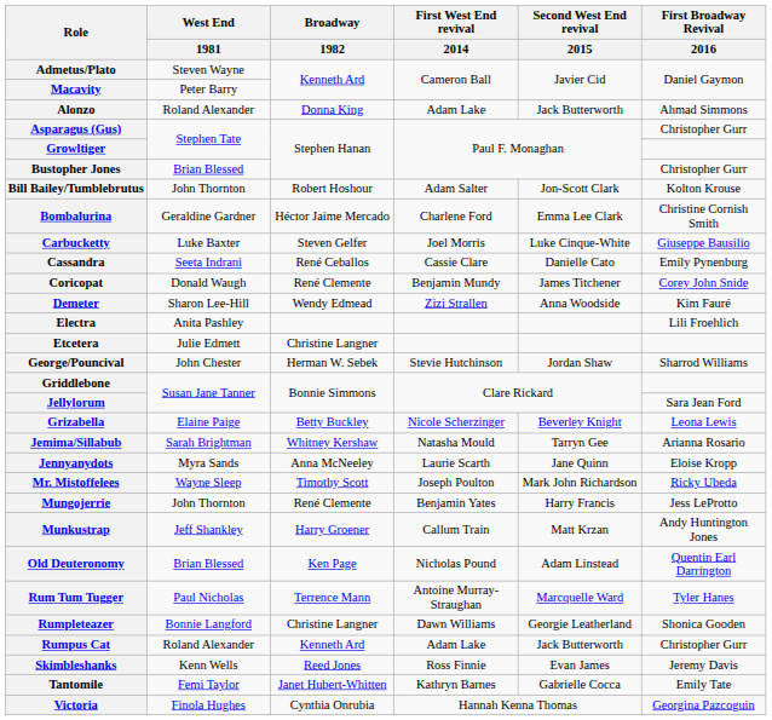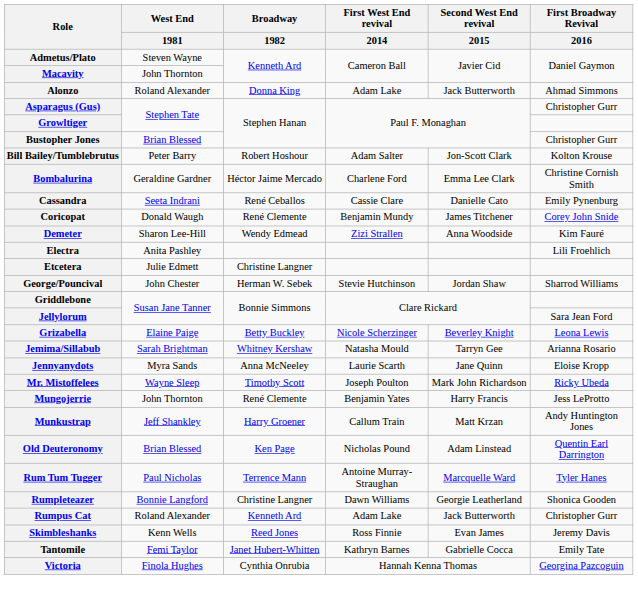 <table class="wikitable">
 <tr>
 <th rowspan="2">Role</th>
 <th width=150>West End</th>
 <th width=150>Broadway</th>
 <th width=150>First West End revival</th>
 <th width=150>Second West End revival</th>
 <th width=150>First Broadway Revival</th>
 </tr>
 <tr>
 <th>1981</th>
 <th>1982</th>
 <th>2014</th>
 <th>2015</th>
 <th>2016</th>
 </tr>
 <tr>
 <th>Admetus/Plato</th>
 <td style="text-align:center;">Steven Wayne</td>
 <td rowspan="2" style="text-align:center;"><a href='#'>Kenneth Ard</a></td>
 <td rowspan="2" style="text-align:center;">Cameron Ball</td>
 <td rowspan="2" style="text-align:center;">Javier Cid</td>
 <td rowspan="2" style="text-align:center;">Daniel Gaymon</td>
 </tr>
 <tr>
 <th><a href='#'>Macavity</a></th>
-<td style="text-align:center;">Peter Barry</td>
+<td style="text-align:center;">John Thornton</td>
 </tr>
 <tr>
 <th>Alonzo</th>
 <td style="text-align:center;">Roland Alexander</td>
 <td style="text-align:center;"><a href='#'>Donna King</a></td>
 <td style="text-align:center;">Adam Lake</td>
 <td style="text-align:center;">Jack Butterworth</td>
 <td style="text-align:center;">Ahmad Simmons</td>
 </tr>
 <tr>
 <th><a href='#'>Asparagus (Gus)</a></th>
 <td rowspan="2" style="text-align:center;"><a href='#'>Stephen Tate</a></td>
 <td rowspan="3" style="text-align:center;">Stephen Hanan</td>
 <td colspan="2" rowspan="3" style="text-align:center;">Paul F. Monaghan</td>
 <td style="text-align:center;">Christopher Gurr</td>
 </tr>
 <tr>
 <th><a href='#'>Growltiger</a></th>
 <td></td>
 </tr>
 <tr>
 <th>Bustopher Jones</th>
 <td style="text-align:center;"><a href='#'>Brian Blessed</a></td>
 <td style="text-align:center;">Christopher Gurr</td>
 </tr>
 <tr>
 <th>Bill Bailey/Tumblebrutus</th>
-<td style="text-align:center;">John Thornton</td>
+<td style="text-align:center;">Peter Barry</td>
 <td style="text-align:center;">Robert Hoshour</td>
 <td style="text-align:center;">Adam Salter</td>
 <td style="text-align:center;">Jon-Scott Clark</td>
 <td style="text-align:center;">Kolton Krouse</td>
 </tr>
 <tr>
 <th><a href='#'>Bombalurina</a></th>
 <td style="text-align:center;">Geraldine Gardner</td>
 <td style="text-align:center;">Héctor Jaime Mercado</td>
 <td style="text-align:center;">Charlene Ford</td>
 <td style="text-align:center;">Emma Lee Clark</td>
 <td style="text-align:center;">Christine Cornish Smith</td>
-</tr>
-<tr>
-<th><a href='#'>Carbucketty</a></th>
-<td style="text-align:center;">Luke Baxter</td>
-<td style="text-align:center;">Steven Gelfer</td>
-<td style="text-align:center;">Joel Morris</td>
-<td style="text-align:center;">Luke Cinque-White</td>
-<td style="text-align:center;"><a href='#'>Giuseppe Bausilio</a></td>
 </tr>
 <tr>
 <th>Cassandra</th>
 <td style="text-align:center;"><a href='#'>Seeta Indrani</a></td>
 <td style="text-align:center;">René Ceballos</td>
 <td style="text-align:center;">Cassie Clare</td>
 <td style="text-align:center;">Danielle Cato</td>
 <td style="text-align:center;">Emily Pynenburg</td>
 </tr>
 <tr>
 <th>Coricopat</th>
 <td style="text-align:center;">Donald Waugh</td>
 <td style="text-align:center;">René Clemente</td>
 <td style="text-align:center;">Benjamin Mundy</td>
 <td style="text-align:center;">James Titchener</td>
 <td style="text-align:center;"><a href='#'>Corey John Snide</a></td>
 </tr>
 <tr>
 <th><a href='#'>Demeter</a></th>
 <td style="text-align:center;">Sharon Lee-Hill</td>
 <td style="text-align:center;">Wendy Edmead</td>
 <td style="text-align:center;"><a href='#'>Zizi Strallen</a></td>
 <td style="text-align:center;">Anna Woodside</td>
 <td style="text-align:center;">Kim Fauré</td>
 </tr>
 <tr>
 <th>Electra</th>
 <td style="text-align:center;">Anita Pashley</td>
 <td></td>
 <td></td>
 <td></td>
 <td style="text-align:center;">Lili Froehlich</td>
 </tr>
 <tr>
 <th>Etcetera</th>
 <td style="text-align:center;">Julie Edmett</td>
 <td style="text-align:center;">Christine Langner</td>
 <td></td>
 <td></td>
 <td></td>
 </tr>
 <tr>
 <th>George/Pouncival</th>
 <td style="text-align:center;">John Chester</td>
 <td style="text-align:center;">Herman W. Sebek</td>
 <td style="text-align:center;">Stevie Hutchinson</td>
 <td style="text-align:center;">Jordan Shaw</td>
 <td style="text-align:center;">Sharrod Williams</td>
 </tr>
 <tr>
 <th>Griddlebone</th>
 <td rowspan="2" style="text-align:center;"><a href='#'>Susan Jane Tanner</a></td>
 <td rowspan="2" style="text-align:center;">Bonnie Simmons</td>
 <td colspan="2" rowspan="2" style="text-align:center;">Clare Rickard</td>
 <td></td>
 </tr>
 <tr>
 <th><a href='#'>Jellylorum</a></th>
 <td style="text-align:center;">Sara Jean Ford</td>
 </tr>
 <tr>
 <th><a href='#'>Grizabella</a></th>
 <td style="text-align:center;"><a href='#'>Elaine Paige</a></td>
 <td style="text-align:center;"><a href='#'>Betty Buckley</a></td>
 <td style="text-align:center;"><a href='#'>Nicole Scherzinger</a></td>
 <td style="text-align:center;"><a href='#'>Beverley Knight</a></td>
 <td style="text-align:center;"><a href='#'>Leona Lewis</a></td>
 </tr>
 <tr>
 <th><a href='#'>Jemima/Sillabub</a></th>
 <td style="text-align:center;"><a href='#'>Sarah Brightman</a></td>
 <td style="text-align:center;"><a href='#'>Whitney Kershaw</a></td>
 <td style="text-align:center;">Natasha Mould</td>
 <td style="text-align:center;">Tarryn Gee</td>
 <td style="text-align:center;">Arianna Rosario</td>
 </tr>
 <tr>
 <th><a href='#'>Jennyanydots</a></th>
 <td style="text-align:center;">Myra Sands</td>
 <td style="text-align:center;">Anna McNeeley</td>
 <td style="text-align:center;">Laurie Scarth</td>
 <td style="text-align:center;">Jane Quinn</td>
 <td style="text-align:center;">Eloise Kropp</td>
 </tr>
 <tr>
 <th><a href='#'>Mr. Mistoffelees</a></th>
 <td style="text-align:center;"><a href='#'>Wayne Sleep</a></td>
 <td style="text-align:center;"><a href='#'>Timothy Scott</a></td>
 <td style="text-align:center;">Joseph Poulton</td>
 <td style="text-align:center;">Mark John Richardson</td>
 <td style="text-align:center;"><a href='#'>Ricky Ubeda</a></td>
 </tr>
 <tr>
 <th><a href='#'>Mungojerrie</a></th>
 <td style="text-align:center;">John Thornton</td>
 <td style="text-align:center;">René Clemente</td>
 <td style="text-align:center;">Benjamin Yates</td>
 <td style="text-align:center;">Harry Francis</td>
 <td style="text-align:center;">Jess LeProtto</td>
 </tr>
 <tr>
 <th><a href='#'>Munkustrap</a></th>
 <td style="text-align:center;"><a href='#'>Jeff Shankley</a></td>
 <td style="text-align:center;"><a href='#'>Harry Groener</a></td>
 <td style="text-align:center;">Callum Train</td>
 <td style="text-align:center;">Matt Krzan</td>
 <td style="text-align:center;">Andy Huntington Jones</td>
 </tr>
 <tr>
 <th><a href='#'>Old Deuteronomy</a></th>
 <td style="text-align:center;"><a href='#'>Brian Blessed</a></td>
 <td style="text-align:center;"><a href='#'>Ken Page</a></td>
 <td style="text-align:center;">Nicholas Pound</td>
 <td style="text-align:center;">Adam Linstead</td>
 <td style="text-align:center;"><a href='#'>Quentin Earl Darrington</a></td>
 </tr>
 <tr>
 <th><a href='#'>Rum Tum Tugger</a></th>
 <td style="text-align:center;"><a href='#'>Paul Nicholas</a></td>
 <td style="text-align:center;"><a href='#'>Terrence Mann</a></td>
 <td style="text-align:center;">Antoine Murray-Straughan</td>
 <td style="text-align:center;"><a href='#'>Marcquelle Ward</a></td>
 <td style="text-align:center;"><a href='#'>Tyler Hanes</a></td>
 </tr>
 <tr>
 <th><a href='#'>Rumpleteazer</a></th>
 <td style="text-align:center;"><a href='#'>Bonnie Langford</a></td>
 <td style="text-align:center;">Christine Langner</td>
 <td style="text-align:center;">Dawn Williams</td>
 <td style="text-align:center;">Georgie Leatherland</td>
 <td style="text-align:center;">Shonica Gooden</td>
 </tr>
 <tr>
 <th><a href='#'>Rumpus Cat</a></th>
 <td style="text-align:center;">Roland Alexander</td>
 <td style="text-align:center;"><a href='#'>Kenneth Ard</a></td>
 <td style="text-align:center;">Adam Lake</td>
 <td style="text-align:center;">Jack Butterworth</td>
 <td style="text-align:center;">Christopher Gurr</td>
 </tr>
 <tr>
 <th><a href='#'>Skimbleshanks</a></th>
 <td style="text-align:center;">Kenn Wells</td>
 <td style="text-align:center;"><a href='#'>Reed Jones</a></td>
 <td style="text-align:center;">Ross Finnie</td>
 <td style="text-align:center;">Evan James</td>
 <td style="text-align:center;">Jeremy Davis</td>
 </tr>
 <tr>
 <th>Tantomile</th>
 <td style="text-align:center;"><a href='#'>Femi Taylor</a></td>
 <td style="text-align:center;"><a href='#'>Janet Hubert-Whitten</a></td>
 <td style="text-align:center;">Kathryn Barnes</td>
 <td style="text-align:center;">Gabrielle Cocca</td>
 <td style="text-align:center;">Emily Tate</td>
 </tr>
 <tr>
 <th><a href='#'>Victoria</a></th>
 <td style="text-align:center;"><a href='#'>Finola Hughes</a></td>
 <td style="text-align:center;">Cynthia Onrubia</td>
 <td colspan="2" style="text-align:center;">Hannah Kenna Thomas</td>
 <td style="text-align:center;"><a href='#'>Georgina Pazcoguin</a></td>
 </tr>
 </table>
